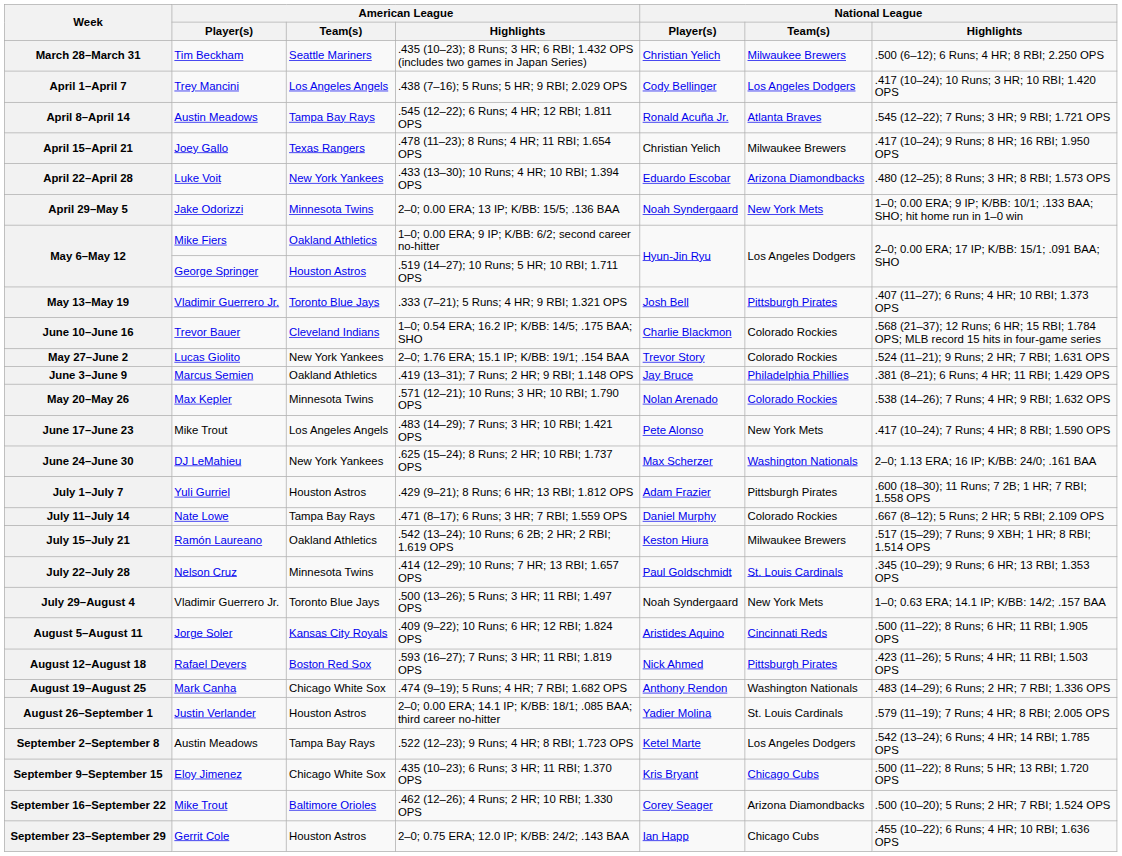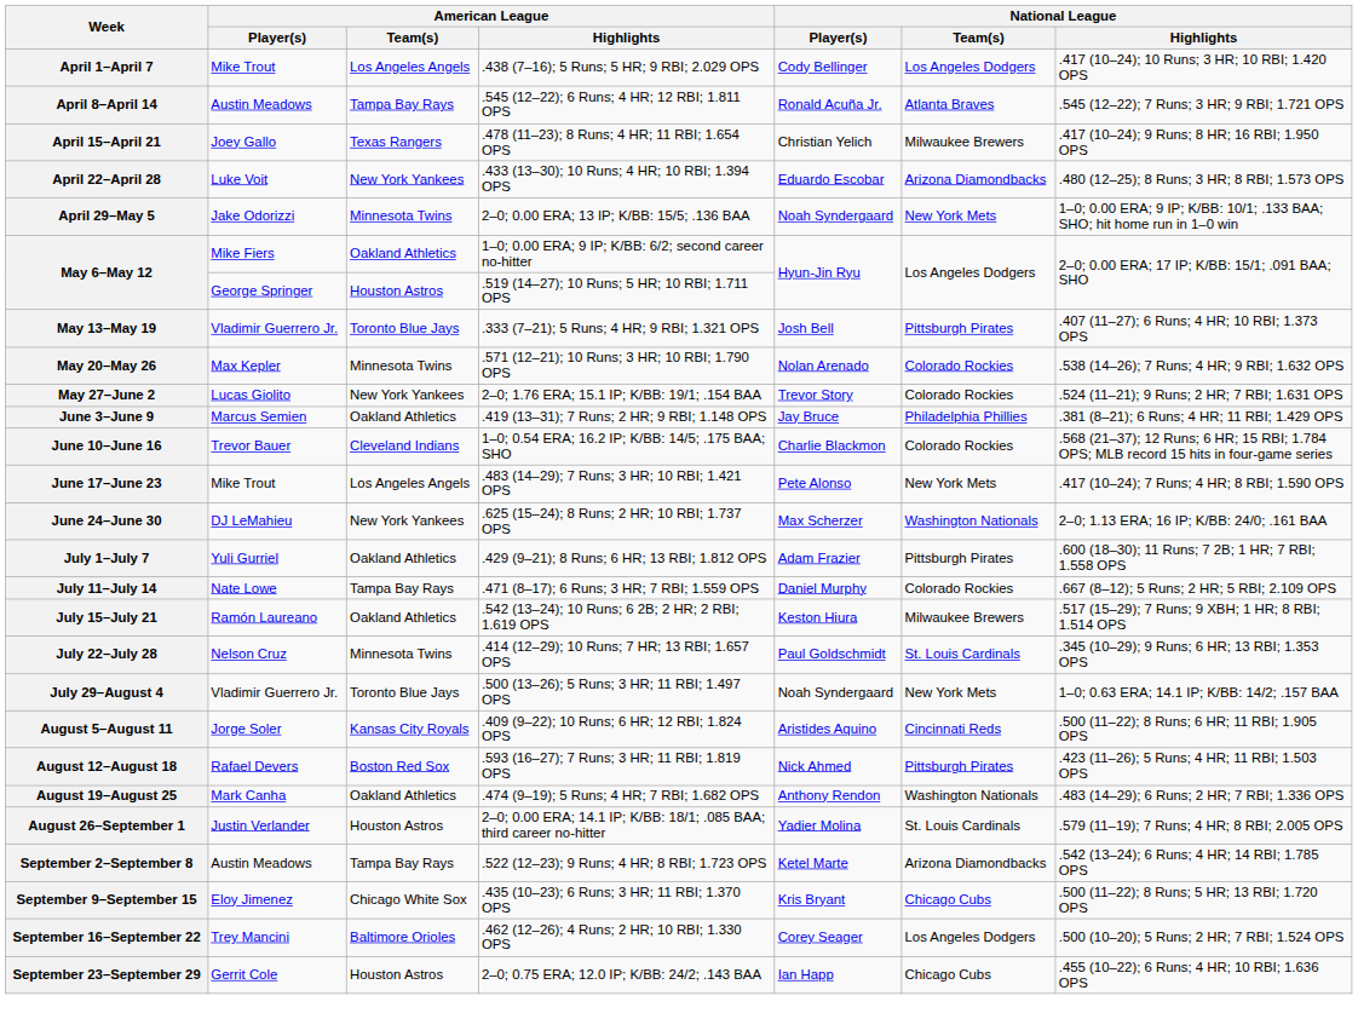 <table class="wikitable plainrowheaders">
 <tr>
 <th rowspan=2>Week</th>
 <th colspan=3>American League</th>
 <th colspan=3>National League</th>
 </tr>
 <tr>
 <th>Player(s)</th>
 <th>Team(s)</th>
 <th width=22%>Highlights</th>
 <th>Player(s)</th>
 <th>Team(s)</th>
 <th width=22%>Highlights</th>
 </tr>
 <tr>
-<th scope="row">March 28–March 31</th>
-<td><a href='#'>Tim Beckham</a></td>
-<td><a href='#'>Seattle Mariners</a></td>
-<td>.435 (10–23); 8 Runs; 3 HR; 6 RBI; 1.432 OPS (includes two games in Japan Series)</td>
-<td><a href='#'>Christian Yelich</a></td>
-<td><a href='#'>Milwaukee Brewers</a></td>
-<td>.500 (6–12); 6 Runs; 4 HR; 8 RBI; 2.250 OPS</td>
-</tr>
-<tr>
 <th scope="row">April 1–April 7</th>
-<td><a href='#'>Trey Mancini</a></td>
+<td><a href='#'>Mike Trout</a></td>
 <td><a href='#'>Los Angeles Angels</a></td>
 <td>.438 (7–16); 5 Runs; 5 HR; 9 RBI; 2.029 OPS</td>
 <td><a href='#'>Cody Bellinger</a></td>
 <td><a href='#'>Los Angeles Dodgers</a></td>
 <td>.417 (10–24); 10 Runs; 3 HR; 10 RBI; 1.420 OPS</td>
 </tr>
 <tr>
 <th scope="row">April 8–April 14</th>
 <td><a href='#'>Austin Meadows</a></td>
 <td><a href='#'>Tampa Bay Rays</a></td>
 <td>.545 (12–22); 6 Runs; 4 HR; 12 RBI; 1.811 OPS</td>
 <td><a href='#'>Ronald Acuña Jr.</a></td>
 <td><a href='#'>Atlanta Braves</a></td>
 <td>.545 (12–22); 7 Runs; 3 HR; 9 RBI; 1.721 OPS</td>
 </tr>
 <tr>
 <th scope="row">April 15–April 21</th>
 <td><a href='#'>Joey Gallo</a></td>
 <td><a href='#'>Texas Rangers</a></td>
 <td>.478 (11–23); 8 Runs; 4 HR; 11 RBI; 1.654 OPS</td>
 <td>Christian Yelich</td>
 <td>Milwaukee Brewers</td>
 <td>.417 (10–24); 9 Runs; 8 HR; 16 RBI; 1.950 OPS</td>
 </tr>
 <tr>
 <th scope="row">April 22–April 28</th>
 <td><a href='#'>Luke Voit</a></td>
 <td><a href='#'>New York Yankees</a></td>
 <td>.433 (13–30); 10 Runs; 4 HR; 10 RBI; 1.394 OPS</td>
 <td><a href='#'>Eduardo Escobar</a></td>
 <td><a href='#'>Arizona Diamondbacks</a></td>
 <td>.480 (12–25); 8 Runs; 3 HR; 8 RBI; 1.573 OPS</td>
 </tr>
 <tr>
 <th scope="row">April 29–May 5</th>
 <td><a href='#'>Jake Odorizzi</a></td>
 <td><a href='#'>Minnesota Twins</a></td>
 <td>2–0; 0.00 ERA; 13 IP; K/BB: 15/5; .136 BAA</td>
 <td><a href='#'>Noah Syndergaard</a></td>
 <td><a href='#'>New York Mets</a></td>
 <td>1–0; 0.00 ERA; 9 IP; K/BB: 10/1; .133 BAA; SHO; hit home run in 1–0 win</td>
 </tr>
 <tr>
 <th rowspan="2" scope="row">May 6–May 12</th>
 <td><a href='#'>Mike Fiers</a></td>
 <td><a href='#'>Oakland Athletics</a></td>
 <td>1–0; 0.00 ERA; 9 IP; K/BB: 6/2; second career no-hitter</td>
 <td rowspan="2"><a href='#'>Hyun-Jin Ryu</a></td>
 <td rowspan="2">Los Angeles Dodgers</td>
 <td rowspan="2">2–0; 0.00 ERA; 17 IP; K/BB: 15/1; .091 BAA; SHO</td>
 </tr>
 <tr>
 <td><a href='#'>George Springer</a></td>
 <td><a href='#'>Houston Astros</a></td>
 <td>.519 (14–27); 10 Runs; 5 HR; 10 RBI; 1.711 OPS</td>
 </tr>
 <tr>
 <th scope="row">May 13–May 19</th>
 <td><a href='#'>Vladimir Guerrero Jr.</a></td>
 <td><a href='#'>Toronto Blue Jays</a></td>
 <td>.333 (7–21); 5 Runs; 4 HR; 9 RBI; 1.321 OPS</td>
 <td><a href='#'>Josh Bell</a></td>
 <td><a href='#'>Pittsburgh Pirates</a></td>
 <td>.407 (11–27); 6 Runs; 4 HR; 10 RBI; 1.373 OPS</td>
 </tr>
 <tr>
-<th scope="row">June 10–June 16</th>
-<td><a href='#'>Trevor Bauer</a></td>
-<td><a href='#'>Cleveland Indians</a></td>
-<td>1–0; 0.54 ERA; 16.2 IP; K/BB: 14/5; .175 BAA; SHO</td>
-<td><a href='#'>Charlie Blackmon</a></td>
-<td>Colorado Rockies</td>
-<td>.568 (21–37); 12 Runs; 6 HR; 15 RBI; 1.784 OPS; MLB record 15 hits in four-game series</td>
+<th scope="row">May 20–May 26</th>
+<td><a href='#'>Max Kepler</a></td>
+<td>Minnesota Twins</td>
+<td>.571 (12–21); 10 Runs; 3 HR; 10 RBI; 1.790 OPS</td>
+<td><a href='#'>Nolan Arenado</a></td>
+<td><a href='#'>Colorado Rockies</a></td>
+<td>.538 (14–26); 7 Runs; 4 HR; 9 RBI; 1.632 OPS</td>
 </tr>
 <tr>
 <th scope="row">May 27–June 2</th>
 <td><a href='#'>Lucas Giolito</a></td>
 <td>New York Yankees</td>
 <td>2–0; 1.76 ERA; 15.1 IP; K/BB: 19/1; .154 BAA</td>
 <td><a href='#'>Trevor Story</a></td>
 <td>Colorado Rockies</td>
 <td>.524 (11–21); 9 Runs; 2 HR; 7 RBI; 1.631 OPS</td>
 </tr>
 <tr>
 <th scope="row">June 3–June 9</th>
 <td><a href='#'>Marcus Semien</a></td>
 <td>Oakland Athletics</td>
 <td>.419 (13–31); 7 Runs; 2 HR; 9 RBI; 1.148 OPS</td>
 <td><a href='#'>Jay Bruce</a></td>
 <td><a href='#'>Philadelphia Phillies</a></td>
 <td>.381 (8–21); 6 Runs; 4 HR; 11 RBI; 1.429 OPS</td>
 </tr>
 <tr>
-<th scope="row">May 20–May 26</th>
-<td><a href='#'>Max Kepler</a></td>
-<td>Minnesota Twins</td>
-<td>.571 (12–21); 10 Runs; 3 HR; 10 RBI; 1.790 OPS</td>
-<td><a href='#'>Nolan Arenado</a></td>
-<td><a href='#'>Colorado Rockies</a></td>
-<td>.538 (14–26); 7 Runs; 4 HR; 9 RBI; 1.632 OPS</td>
+<th scope="row">June 10–June 16</th>
+<td><a href='#'>Trevor Bauer</a></td>
+<td><a href='#'>Cleveland Indians</a></td>
+<td>1–0; 0.54 ERA; 16.2 IP; K/BB: 14/5; .175 BAA; SHO</td>
+<td><a href='#'>Charlie Blackmon</a></td>
+<td>Colorado Rockies</td>
+<td>.568 (21–37); 12 Runs; 6 HR; 15 RBI; 1.784 OPS; MLB record 15 hits in four-game series</td>
 </tr>
 <tr>
 <th scope="row">June 17–June 23</th>
 <td>Mike Trout</td>
 <td>Los Angeles Angels</td>
 <td>.483 (14–29); 7 Runs; 3 HR; 10 RBI; 1.421 OPS</td>
 <td><a href='#'>Pete Alonso</a></td>
 <td>New York Mets</td>
 <td>.417 (10–24); 7 Runs; 4 HR; 8 RBI; 1.590 OPS</td>
 </tr>
 <tr>
 <th scope="row">June 24–June 30</th>
 <td><a href='#'>DJ LeMahieu</a></td>
 <td>New York Yankees</td>
 <td>.625 (15–24); 8 Runs; 2 HR; 10 RBI; 1.737 OPS</td>
 <td><a href='#'>Max Scherzer</a></td>
 <td><a href='#'>Washington Nationals</a></td>
 <td>2–0; 1.13 ERA; 16 IP; K/BB: 24/0; .161 BAA</td>
 </tr>
 <tr>
 <th scope="row">July 1–July 7</th>
 <td><a href='#'>Yuli Gurriel</a></td>
-<td>Houston Astros</td>
+<td>Oakland Athletics</td>
 <td>.429 (9–21); 8 Runs; 6 HR; 13 RBI; 1.812 OPS</td>
 <td><a href='#'>Adam Frazier</a></td>
 <td>Pittsburgh Pirates</td>
 <td>.600 (18–30); 11 Runs; 7 2B; 1 HR; 7 RBI; 1.558 OPS</td>
 </tr>
 <tr>
 <th scope="row">July 11–July 14</th>
 <td><a href='#'>Nate Lowe</a></td>
 <td>Tampa Bay Rays</td>
 <td>.471 (8–17); 6 Runs; 3 HR; 7 RBI; 1.559 OPS</td>
 <td><a href='#'>Daniel Murphy</a></td>
 <td>Colorado Rockies</td>
 <td>.667 (8–12); 5 Runs; 2 HR; 5 RBI; 2.109 OPS</td>
 </tr>
 <tr>
 <th scope="row">July 15–July 21</th>
 <td><a href='#'>Ramón Laureano</a></td>
 <td>Oakland Athletics</td>
 <td>.542 (13–24); 10 Runs; 6 2B; 2 HR; 2 RBI; 1.619 OPS</td>
 <td><a href='#'>Keston Hiura</a></td>
 <td>Milwaukee Brewers</td>
 <td>.517 (15–29); 7 Runs; 9 XBH; 1 HR; 8 RBI; 1.514 OPS</td>
 </tr>
 <tr>
 <th scope="row">July 22–July 28</th>
 <td><a href='#'>Nelson Cruz</a></td>
 <td>Minnesota Twins</td>
 <td>.414 (12–29); 10 Runs; 7 HR; 13 RBI; 1.657 OPS</td>
 <td><a href='#'>Paul Goldschmidt</a></td>
 <td><a href='#'>St. Louis Cardinals</a></td>
 <td>.345 (10–29); 9 Runs; 6 HR; 13 RBI; 1.353 OPS</td>
 </tr>
 <tr>
 <th scope="row">July 29–August 4</th>
 <td>Vladimir Guerrero Jr.</td>
 <td>Toronto Blue Jays</td>
 <td>.500 (13–26); 5 Runs; 3 HR; 11 RBI; 1.497 OPS</td>
 <td>Noah Syndergaard</td>
 <td>New York Mets</td>
 <td>1–0; 0.63 ERA; 14.1 IP; K/BB: 14/2; .157 BAA</td>
 </tr>
 <tr>
 <th scope="row">August 5–August 11</th>
 <td><a href='#'>Jorge Soler</a></td>
 <td><a href='#'>Kansas City Royals</a></td>
 <td>.409 (9–22); 10 Runs; 6 HR; 12 RBI; 1.824 OPS</td>
 <td><a href='#'>Aristides Aquino</a></td>
 <td><a href='#'>Cincinnati Reds</a></td>
 <td>.500 (11–22); 8 Runs; 6 HR; 11 RBI; 1.905 OPS</td>
 </tr>
 <tr>
 <th scope="row">August 12–August 18</th>
 <td><a href='#'>Rafael Devers</a></td>
 <td><a href='#'>Boston Red Sox</a></td>
 <td>.593 (16–27); 7 Runs; 3 HR; 11 RBI; 1.819 OPS</td>
 <td><a href='#'>Nick Ahmed</a></td>
 <td><a href='#'>Pittsburgh Pirates</a></td>
 <td>.423 (11–26); 5 Runs; 4 HR; 11 RBI; 1.503 OPS</td>
 </tr>
 <tr>
 <th scope="row">August 19–August 25</th>
 <td><a href='#'>Mark Canha</a></td>
-<td>Chicago White Sox</td>
+<td>Oakland Athletics</td>
 <td>.474 (9–19); 5 Runs; 4 HR; 7 RBI; 1.682 OPS</td>
 <td><a href='#'>Anthony Rendon</a></td>
 <td>Washington Nationals</td>
 <td>.483 (14–29); 6 Runs; 2 HR; 7 RBI; 1.336 OPS</td>
 </tr>
 <tr>
 <th scope="row">August 26–September 1</th>
 <td><a href='#'>Justin Verlander</a></td>
 <td>Houston Astros</td>
 <td>2–0; 0.00 ERA; 14.1 IP; K/BB: 18/1; .085 BAA; third career no-hitter</td>
 <td><a href='#'>Yadier Molina</a></td>
 <td>St. Louis Cardinals</td>
 <td>.579 (11–19); 7 Runs; 4 HR; 8 RBI; 2.005 OPS</td>
 </tr>
 <tr>
 <th scope="row">September 2–September 8</th>
 <td>Austin Meadows</td>
 <td>Tampa Bay Rays</td>
 <td>.522 (12–23); 9 Runs; 4 HR; 8 RBI; 1.723 OPS</td>
 <td><a href='#'>Ketel Marte</a></td>
-<td>Los Angeles Dodgers</td>
+<td>Arizona Diamondbacks</td>
 <td>.542 (13–24); 6 Runs; 4 HR; 14 RBI; 1.785 OPS</td>
 </tr>
 <tr>
 <th scope="row">September 9–September 15</th>
 <td><a href='#'>Eloy Jimenez</a></td>
 <td>Chicago White Sox</td>
 <td>.435 (10–23); 6 Runs; 3 HR; 11 RBI; 1.370 OPS</td>
 <td><a href='#'>Kris Bryant</a></td>
 <td><a href='#'>Chicago Cubs</a></td>
 <td>.500 (11–22); 8 Runs; 5 HR; 13 RBI; 1.720 OPS</td>
 </tr>
 <tr>
 <th scope="row">September 16–September 22</th>
-<td><a href='#'>Mike Trout</a></td>
+<td><a href='#'>Trey Mancini</a></td>
 <td><a href='#'>Baltimore Orioles</a></td>
 <td>.462 (12–26); 4 Runs; 2 HR; 10 RBI; 1.330 OPS</td>
 <td><a href='#'>Corey Seager</a></td>
-<td>Arizona Diamondbacks</td>
+<td>Los Angeles Dodgers</td>
 <td>.500 (10–20); 5 Runs; 2 HR; 7 RBI; 1.524 OPS</td>
 </tr>
 <tr>
 <th scope="row">September 23–September 29</th>
 <td><a href='#'>Gerrit Cole</a></td>
 <td>Houston Astros</td>
 <td>2–0; 0.75 ERA; 12.0 IP; K/BB: 24/2; .143 BAA</td>
 <td><a href='#'>Ian Happ</a></td>
 <td>Chicago Cubs</td>
 <td>.455 (10–22); 6 Runs; 4 HR; 10 RBI; 1.636 OPS</td>
 </tr>
 </table>
